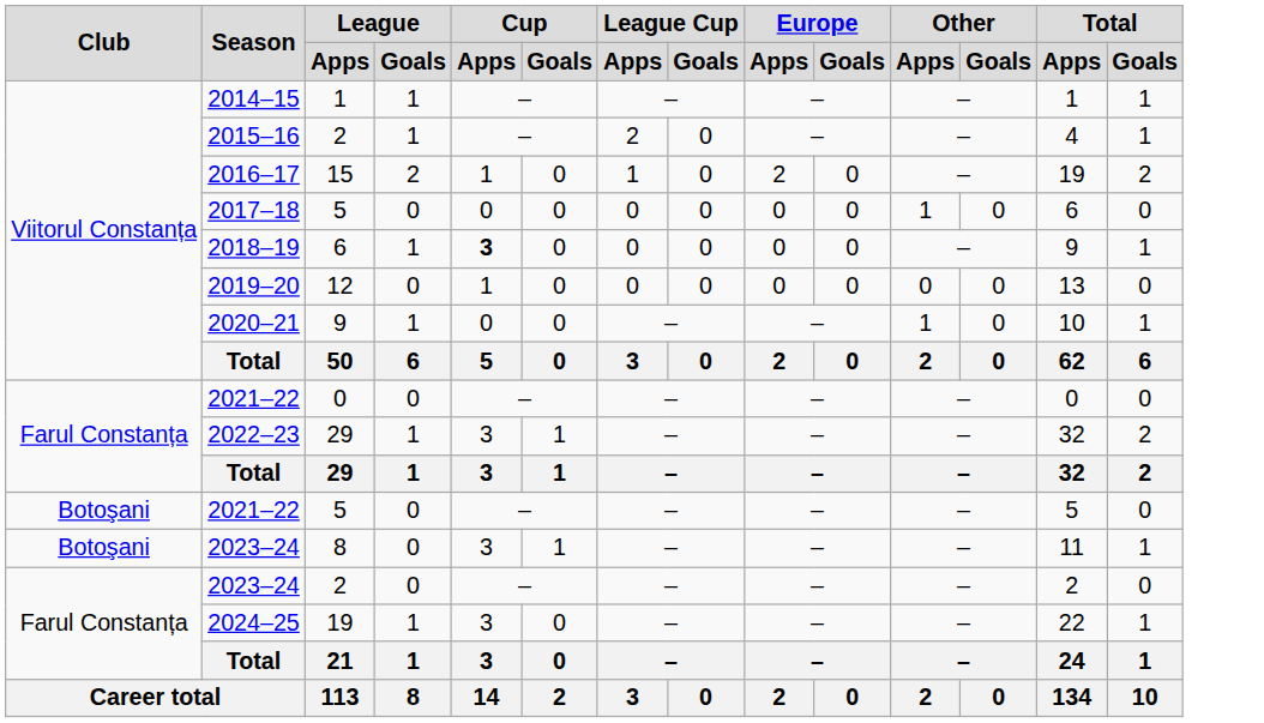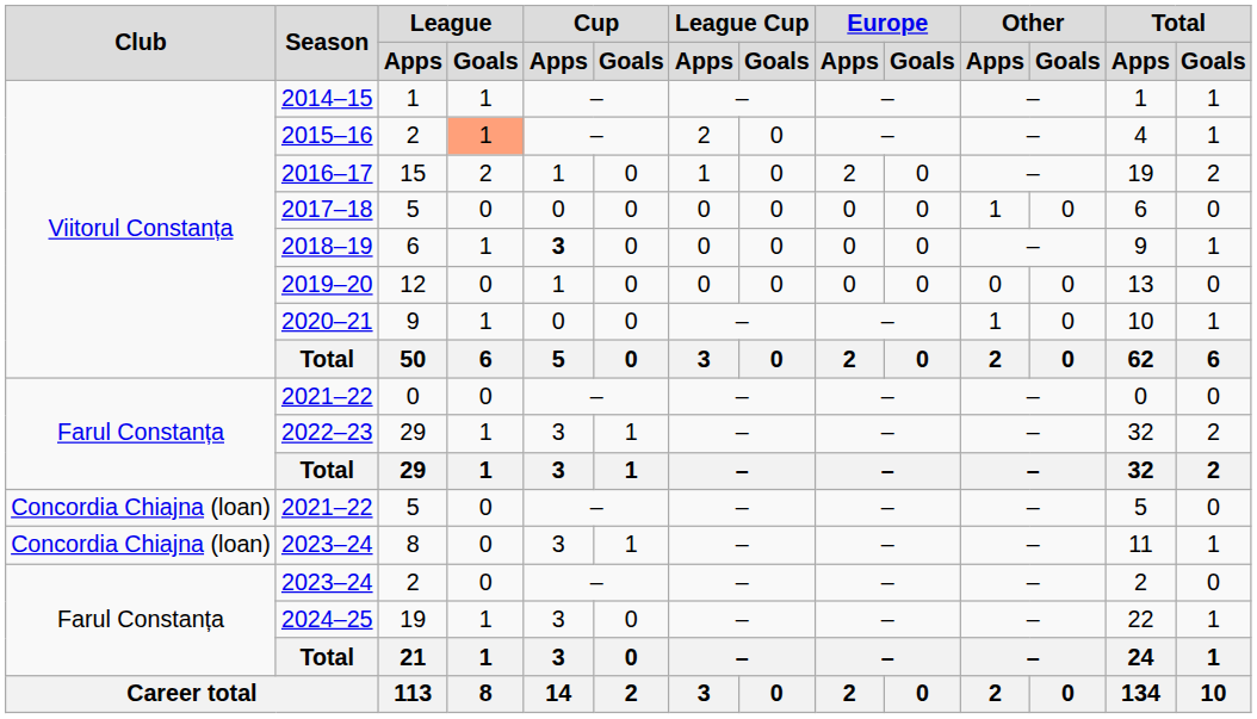 <table class="wikitable" style="text-align:center">
 <tr>
 <th style="background: #DCDCDC; text-align: center" rowspan="2"><strong>Club</strong></th>
 <th style="background: #DCDCDC; text-align: center" rowspan="2"><strong>Season</strong></th>
 <th style="background: #DCDCDC; text-align: center" colspan="2"><strong>League</strong></th>
 <th style="background: #DCDCDC; text-align: center" colspan="2"><strong>Cup</strong></th>
 <th style="background: #DCDCDC; text-align: center" colspan="2"><strong>League Cup</strong></th>
 <th style="background: #DCDCDC; text-align: center" colspan="2"><a href='#'>Europe</a></th>
 <th style="background: #DCDCDC; text-align: center" colspan="2"><strong>Other</strong></th>
 <th style="background: #DCDCDC; text-align: center" colspan="3"><strong>Total</strong></th>
 </tr>
 <tr>
 <th style="background:#dcdcdc; text-align:center;">Apps</th>
 <th style="background:#dcdcdc; text-align:center;">Goals</th>
 <th style="background:#dcdcdc; text-align:center;">Apps</th>
 <th style="background:#dcdcdc; text-align:center;">Goals</th>
 <th style="background:#dcdcdc; text-align:center;">Apps</th>
 <th style="background:#dcdcdc; text-align:center;">Goals</th>
 <th style="background:#dcdcdc; text-align:center;">Apps</th>
 <th style="background:#dcdcdc; text-align:center;">Goals</th>
 <th style="background:#dcdcdc; text-align:center;">Apps</th>
 <th style="background:#dcdcdc; text-align:center;">Goals</th>
 <th style="background:#dcdcdc; text-align:center;">Apps</th>
 <th style="background:#dcdcdc; text-align:center;">Goals</th>
 </tr>
 <tr>
 <td rowspan="8"><a href='#'>Viitorul Constanța</a></td>
 <td><a href='#'>2014–15</a></td>
 <td>1</td>
 <td>1</td>
 <td rowspan=1 colspan="2">–</td>
 <td rowspan=1 colspan="2">–</td>
 <td rowspan=1 colspan="2">–</td>
 <td rowspan=1 colspan="2">–</td>
 <td>1</td>
 <td>1</td>
 </tr>
 <tr>
 <td><a href='#'>2015–16</a></td>
 <td>2</td>
-<td>1</td>
+<td style="background: lightsalmon;">1</td>
 <td rowspan=1 colspan="2">–</td>
 <td>2</td>
 <td>0</td>
 <td rowspan=1 colspan="2">–</td>
 <td rowspan=1 colspan="2">–</td>
 <td>4</td>
 <td>1</td>
 </tr>
 <tr>
 <td><a href='#'>2016–17</a></td>
 <td>15</td>
 <td>2</td>
 <td>1</td>
 <td>0</td>
 <td>1</td>
 <td>0</td>
 <td>2</td>
 <td>0</td>
 <td rowspan=1 colspan="2">–</td>
 <td>19</td>
 <td>2</td>
 </tr>
 <tr>
 <td><a href='#'>2017–18</a></td>
 <td>5</td>
 <td>0</td>
 <td>0</td>
 <td>0</td>
 <td>0</td>
 <td>0</td>
 <td>0</td>
 <td>0</td>
 <td>1</td>
 <td>0</td>
 <td>6</td>
 <td>0</td>
 </tr>
 <tr>
 <td><a href='#'>2018–19</a></td>
 <td>6</td>
 <td>1</td>
 <td><strong>3</strong></td>
 <td>0</td>
 <td>0</td>
 <td>0</td>
 <td>0</td>
 <td>0</td>
 <td rowspan=1 colspan="2">–</td>
 <td>9</td>
 <td>1</td>
 </tr>
 <tr>
 <td><a href='#'>2019–20</a></td>
 <td>12</td>
 <td>0</td>
 <td>1</td>
 <td>0</td>
 <td>0</td>
 <td>0</td>
 <td>0</td>
 <td>0</td>
 <td>0</td>
 <td>0</td>
 <td>13</td>
 <td>0</td>
 </tr>
 <tr>
 <td><a href='#'>2020–21</a></td>
 <td>9</td>
 <td>1</td>
 <td>0</td>
 <td>0</td>
 <td colspan="2">–</td>
 <td colspan="2">–</td>
 <td>1</td>
 <td>0</td>
 <td>10</td>
 <td>1</td>
 </tr>
 <tr>
 <th>Total</th>
 <th>50</th>
 <th>6</th>
 <th>5</th>
 <th>0</th>
 <th>3</th>
 <th>0</th>
 <th>2</th>
 <th>0</th>
 <th>2</th>
 <th>0</th>
 <th>62</th>
 <th>6</th>
 </tr>
 <tr>
 <td rowspan="3"><a href='#'>Farul Constanța</a></td>
 <td><a href='#'>2021–22</a></td>
 <td>0</td>
 <td>0</td>
 <td rowspan=1 colspan="2">–</td>
 <td rowspan=1 colspan="2">–</td>
 <td rowspan=1 colspan="2">–</td>
 <td rowspan=1 colspan="2">–</td>
 <td>0</td>
 <td>0</td>
 </tr>
 <tr>
 <td><a href='#'>2022–23</a></td>
 <td>29</td>
 <td>1</td>
 <td>3</td>
 <td>1</td>
 <td colspan="2" rowspan="1">–</td>
 <td rowspan=1 colspan="2">–</td>
 <td rowspan=1 colspan="2">–</td>
 <td>32</td>
 <td>2</td>
 </tr>
 <tr>
 <th>Total</th>
 <th>29</th>
 <th>1</th>
 <th>3</th>
 <th>1</th>
 <th colspan="2" rowspan="1">–</th>
 <th colspan="2" rowspan="1">–</th>
 <th colspan="2" rowspan="1">–</th>
 <th>32</th>
 <th>2</th>
 </tr>
 <tr>
-<td><a href='#'>Botoşani</a></td>
+<td><a href='#'>Concordia Chiajna</a> (loan)</td>
 <td><a href='#'>2021–22</a></td>
 <td>5</td>
 <td>0</td>
 <td rowspan=1 colspan="2">–</td>
 <td rowspan=1 colspan="2">–</td>
 <td rowspan=1 colspan="2">–</td>
 <td rowspan=1 colspan="2">–</td>
 <td>5</td>
 <td>0</td>
 </tr>
 <tr>
-<td><a href='#'>Botoşani</a></td>
+<td><a href='#'>Concordia Chiajna</a> (loan)</td>
 <td><a href='#'>2023–24</a></td>
 <td>8</td>
 <td>0</td>
 <td>3</td>
 <td>1</td>
 <td colspan="2" rowspan="1">–</td>
 <td rowspan=1 colspan="2">–</td>
 <td rowspan=1 colspan="2">–</td>
 <td>11</td>
 <td>1</td>
 </tr>
 <tr>
 <td rowspan="3">Farul Constanța</td>
 <td><a href='#'>2023–24</a></td>
 <td>2</td>
 <td>0</td>
 <td colspan="2" rowspan="1">–</td>
 <td colspan="2" rowspan="1">–</td>
 <td rowspan=1 colspan="2">–</td>
 <td rowspan=1 colspan="2">–</td>
 <td>2</td>
 <td>0</td>
 </tr>
 <tr>
 <td><a href='#'>2024–25</a></td>
 <td>19</td>
 <td>1</td>
 <td>3</td>
 <td>0</td>
 <td colspan="2" rowspan="1">–</td>
 <td rowspan=1 colspan="2">–</td>
 <td rowspan=1 colspan="2">–</td>
 <td>22</td>
 <td>1</td>
 </tr>
 <tr>
 <th>Total</th>
 <th>21</th>
 <th>1</th>
 <th>3</th>
 <th>0</th>
 <th colspan="2" rowspan="1">–</th>
 <th colspan="2" rowspan="1">–</th>
 <th colspan="2" rowspan="1">–</th>
 <th>24</th>
 <th>1</th>
 </tr>
 <tr>
 <th colspan="2">Career total</th>
 <th>113</th>
 <th>8</th>
 <th>14</th>
 <th>2</th>
 <th>3</th>
 <th>0</th>
 <th>2</th>
 <th>0</th>
 <th>2</th>
 <th>0</th>
 <th>134</th>
 <th>10</th>
 </tr>
 </table>
